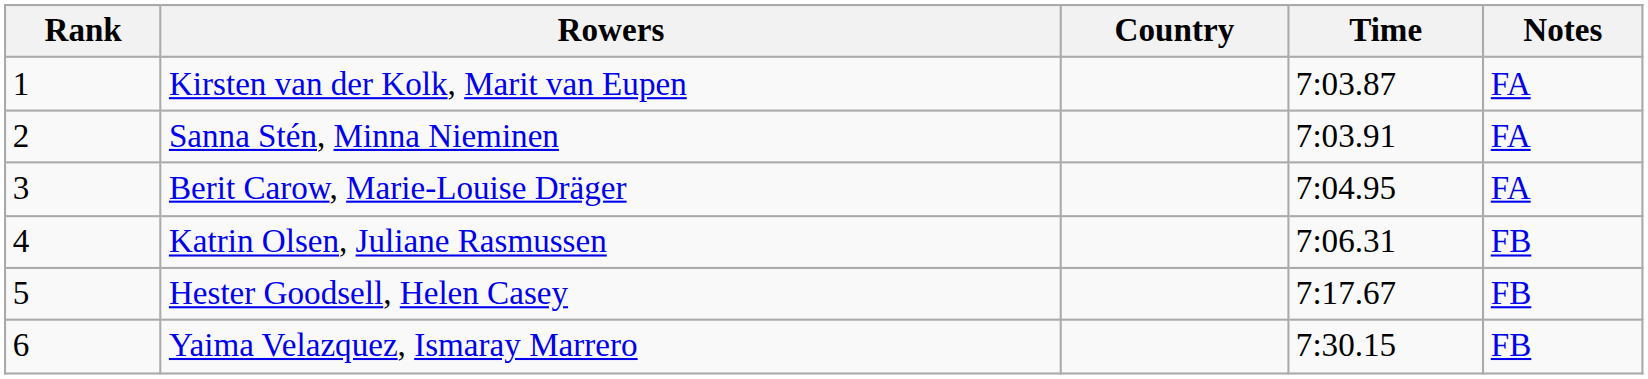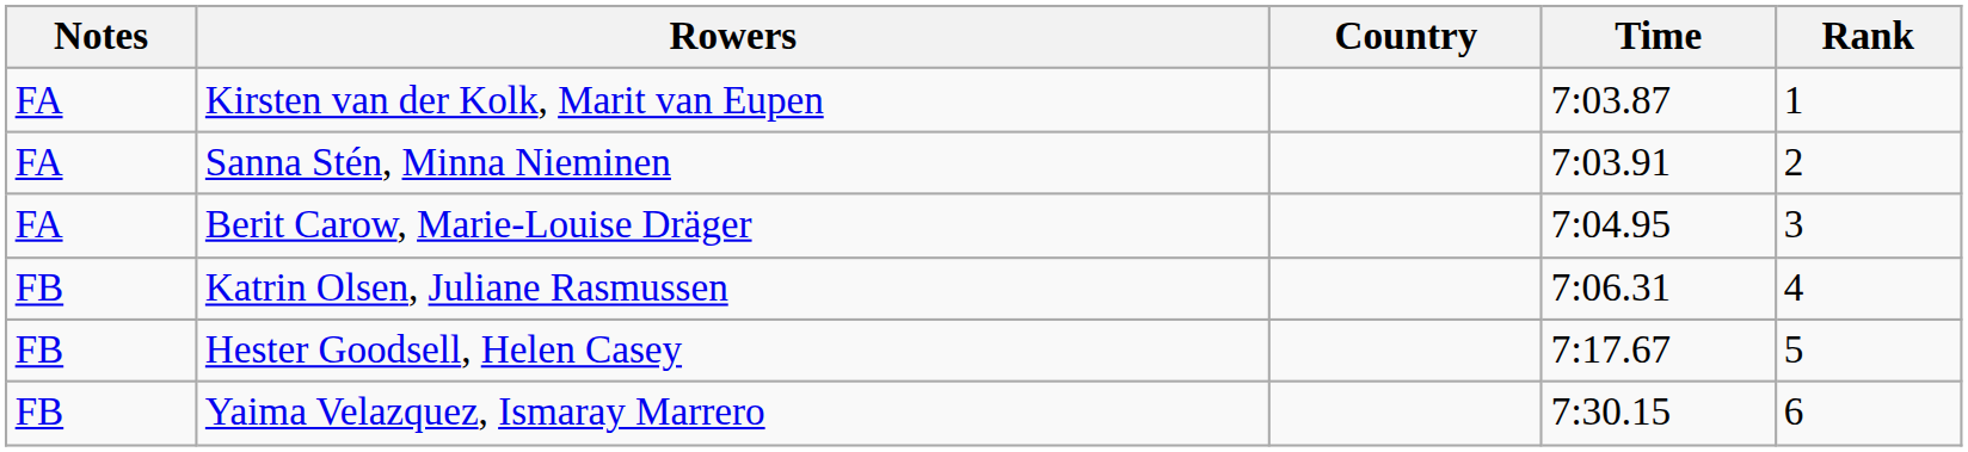 <table class="wikitable sortable" width=50%>
 <tr>
-<th>Rank</th>
+<th>Notes</th>
 <th>Rowers</th>
 <th>Country</th>
 <th>Time</th>
-<th>Notes</th>
+<th>Rank</th>
 </tr>
 <tr>
-<td>1</td>
+<td><a href='#'>FA</a></td>
 <td><a href='#'>Kirsten van der Kolk</a>, <a href='#'>Marit van Eupen</a></td>
 <td></td>
 <td>7:03.87</td>
-<td><a href='#'>FA</a></td>
+<td>1</td>
 </tr>
 <tr>
-<td>2</td>
+<td><a href='#'>FA</a></td>
 <td><a href='#'>Sanna Stén</a>, <a href='#'>Minna Nieminen</a></td>
 <td></td>
 <td>7:03.91</td>
-<td><a href='#'>FA</a></td>
+<td>2</td>
 </tr>
 <tr>
-<td>3</td>
+<td><a href='#'>FA</a></td>
 <td><a href='#'>Berit Carow</a>, <a href='#'>Marie-Louise Dräger</a></td>
 <td></td>
 <td>7:04.95</td>
-<td><a href='#'>FA</a></td>
+<td>3</td>
 </tr>
 <tr>
-<td>4</td>
+<td><a href='#'>FB</a></td>
 <td><a href='#'>Katrin Olsen</a>, <a href='#'>Juliane Rasmussen</a></td>
 <td></td>
 <td>7:06.31</td>
-<td><a href='#'>FB</a></td>
+<td>4</td>
 </tr>
 <tr>
-<td>5</td>
+<td><a href='#'>FB</a></td>
 <td><a href='#'>Hester Goodsell</a>, <a href='#'>Helen Casey</a></td>
 <td></td>
 <td>7:17.67</td>
-<td><a href='#'>FB</a></td>
+<td>5</td>
 </tr>
 <tr>
-<td>6</td>
+<td><a href='#'>FB</a></td>
 <td><a href='#'>Yaima Velazquez</a>, <a href='#'>Ismaray Marrero</a></td>
 <td></td>
 <td>7:30.15</td>
-<td><a href='#'>FB</a></td>
+<td>6</td>
 </tr>
 </table>
